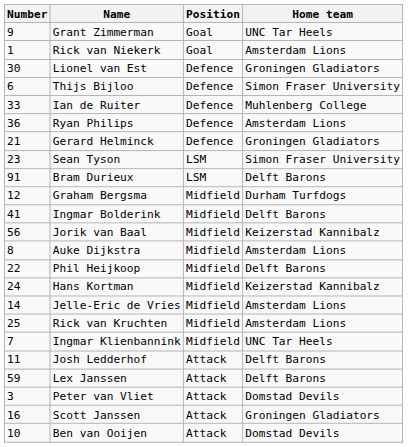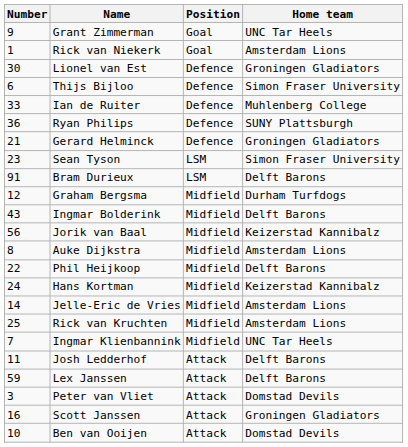 <table class="wikitable">
 <tr>
 <th>Number</th>
 <th>Name</th>
 <th>Position</th>
 <th>Home team</th>
 </tr>
 <tr>
 <td>9</td>
 <td>Grant Zimmerman</td>
 <td>Goal</td>
 <td>UNC Tar Heels</td>
 </tr>
 <tr>
 <td>1</td>
 <td>Rick van Niekerk</td>
 <td>Goal</td>
 <td>Amsterdam Lions</td>
 </tr>
 <tr>
 <td>30</td>
 <td>Lionel van Est</td>
 <td>Defence</td>
 <td>Groningen Gladiators</td>
 </tr>
 <tr>
 <td>6</td>
 <td>Thijs Bijloo</td>
 <td>Defence</td>
 <td>Simon Fraser University</td>
 </tr>
 <tr>
 <td>33</td>
 <td>Ian de Ruiter</td>
 <td>Defence</td>
 <td>Muhlenberg College</td>
 </tr>
 <tr>
 <td>36</td>
 <td>Ryan Philips</td>
 <td>Defence</td>
-<td>Amsterdam Lions</td>
+<td>SUNY Plattsburgh</td>
 </tr>
 <tr>
 <td>21</td>
 <td>Gerard Helminck</td>
 <td>Defence</td>
 <td>Groningen Gladiators</td>
 </tr>
 <tr>
 <td>23</td>
 <td>Sean Tyson</td>
 <td>LSM</td>
 <td>Simon Fraser University</td>
 </tr>
 <tr>
 <td>91</td>
 <td>Bram Durieux</td>
 <td>LSM</td>
 <td>Delft Barons</td>
 </tr>
 <tr>
 <td>12</td>
 <td>Graham Bergsma</td>
 <td>Midfield</td>
 <td>Durham Turfdogs</td>
 </tr>
 <tr>
-<td>41</td>
+<td>43</td>
 <td>Ingmar Bolderink</td>
 <td>Midfield</td>
 <td>Delft Barons</td>
 </tr>
 <tr>
 <td>56</td>
 <td>Jorik van Baal</td>
 <td>Midfield</td>
 <td>Keizerstad Kannibalz</td>
 </tr>
 <tr>
 <td>8</td>
 <td>Auke Dijkstra</td>
 <td>Midfield</td>
 <td>Amsterdam Lions</td>
 </tr>
 <tr>
 <td>22</td>
 <td>Phil Heijkoop</td>
 <td>Midfield</td>
 <td>Delft Barons</td>
 </tr>
 <tr>
 <td>24</td>
 <td>Hans Kortman</td>
 <td>Midfield</td>
 <td>Keizerstad Kannibalz</td>
 </tr>
 <tr>
 <td>14</td>
 <td>Jelle-Eric de Vries</td>
 <td>Midfield</td>
 <td>Amsterdam Lions</td>
 </tr>
 <tr>
 <td>25</td>
 <td>Rick van Kruchten</td>
 <td>Midfield</td>
 <td>Amsterdam Lions</td>
 </tr>
 <tr>
 <td>7</td>
 <td>Ingmar Klienbannink</td>
 <td>Midfield</td>
 <td>UNC Tar Heels</td>
 </tr>
 <tr>
 <td>11</td>
 <td>Josh Ledderhof</td>
 <td>Attack</td>
 <td>Delft Barons</td>
 </tr>
 <tr>
 <td>59</td>
 <td>Lex Janssen</td>
 <td>Attack</td>
 <td>Delft Barons</td>
 </tr>
 <tr>
 <td>3</td>
 <td>Peter van Vliet</td>
 <td>Attack</td>
 <td>Domstad Devils</td>
 </tr>
 <tr>
 <td>16</td>
 <td>Scott Janssen</td>
 <td>Attack</td>
 <td>Groningen Gladiators</td>
 </tr>
 <tr>
 <td>10</td>
 <td>Ben van Ooijen</td>
 <td>Attack</td>
 <td>Domstad Devils</td>
 </tr>
 </table>
